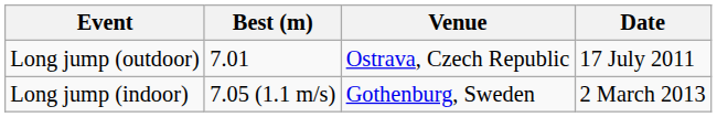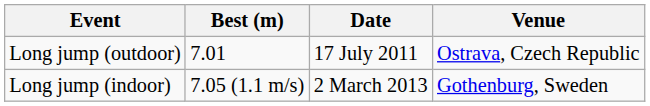 <table class="wikitable">
 <tr>
 <th>Event</th>
 <th>Best (m)</th>
+<th>Date</th>
 <th>Venue</th>
-<th>Date</th>
 </tr>
 <tr>
 <td>Long jump (outdoor)</td>
 <td>7.01</td>
+<td>17 July 2011</td>
 <td><a href='#'>Ostrava</a>, Czech Republic</td>
-<td>17 July 2011</td>
 </tr>
 <tr>
 <td>Long jump (indoor)</td>
 <td>7.05 (1.1 m/s)</td>
+<td>2 March 2013</td>
 <td><a href='#'>Gothenburg</a>, Sweden</td>
-<td>2 March 2013</td>
 </tr>
 </table>
